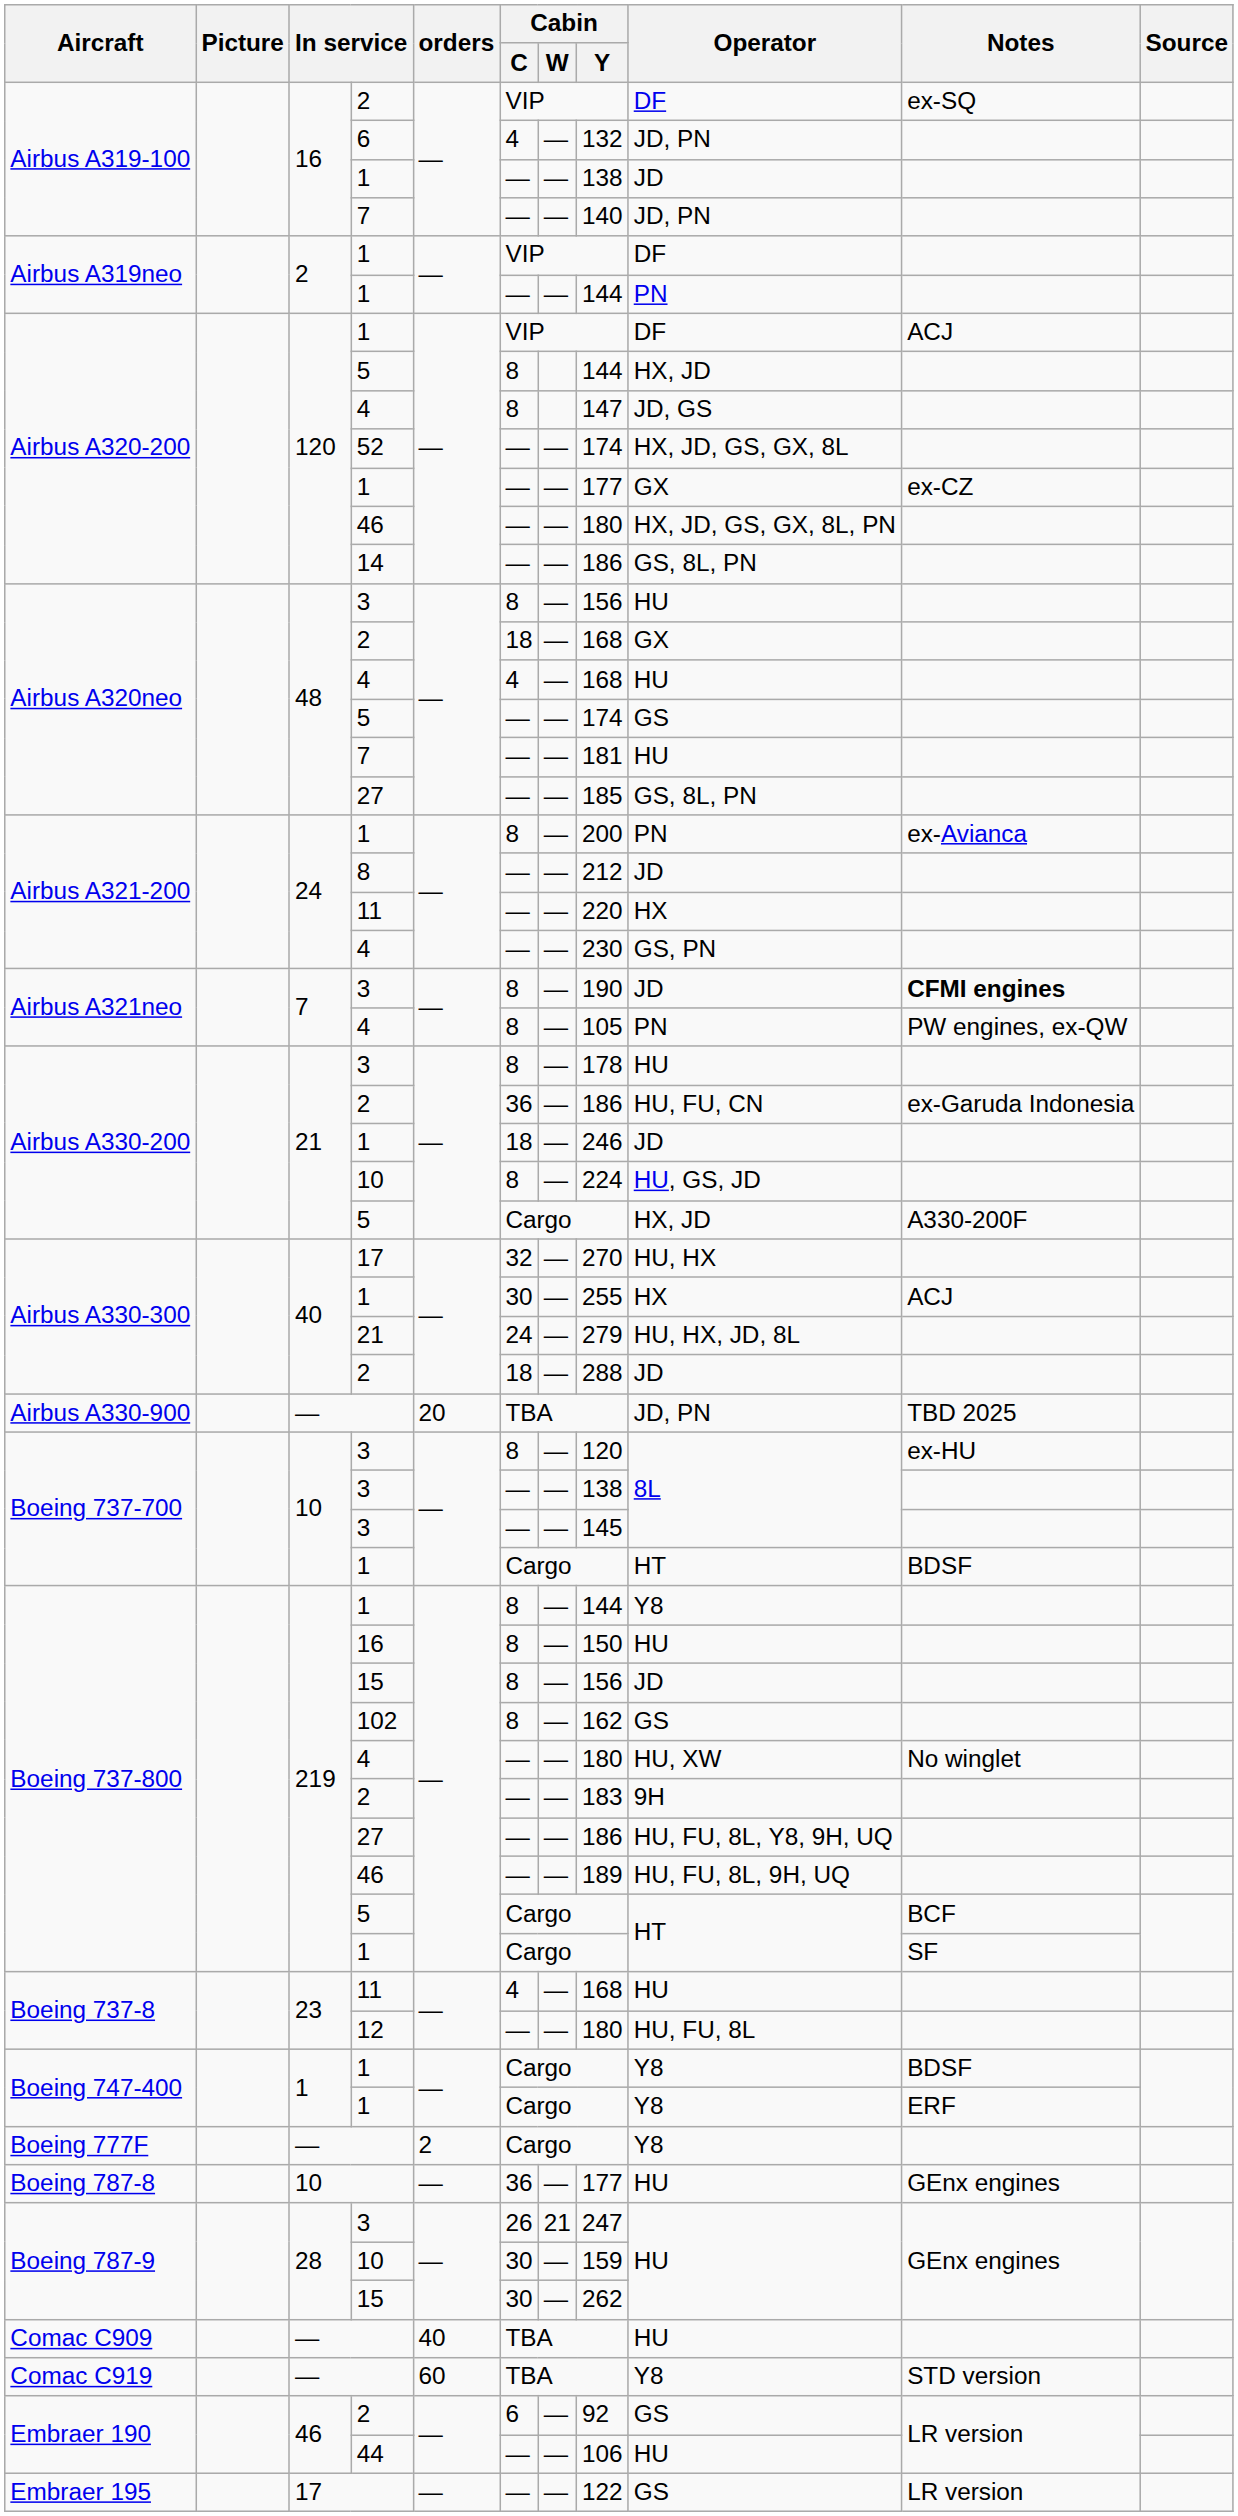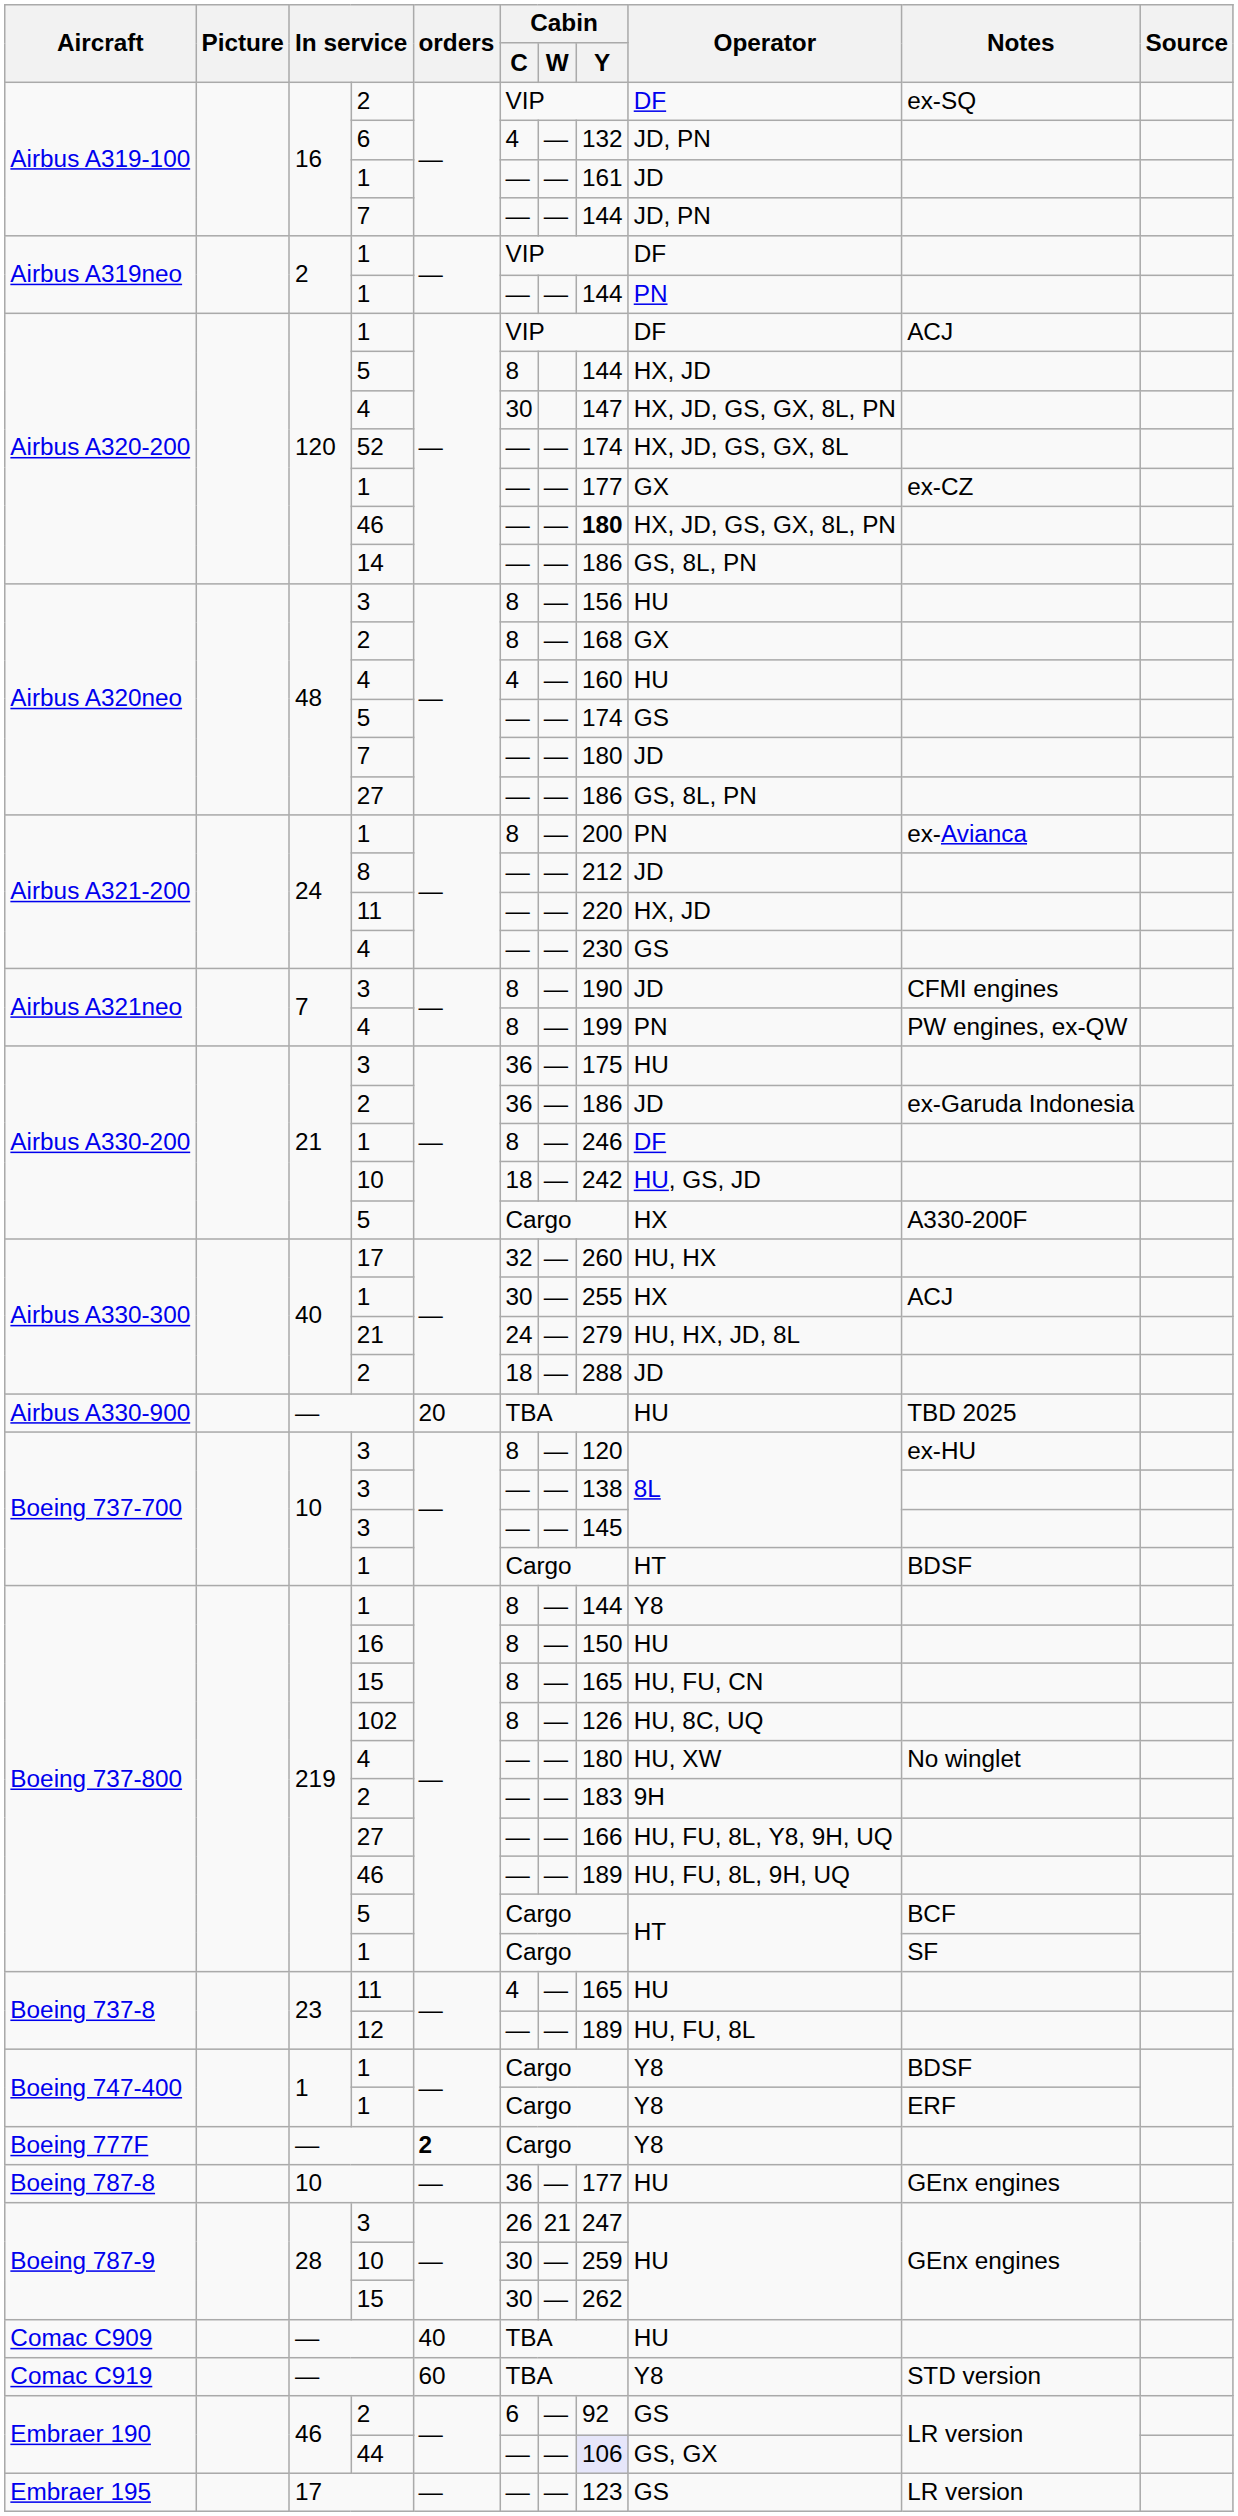 <table class="wikitable">
 <tr>
 <th rowspan="2">Aircraft</th>
 <th rowspan="2">Picture</th>
 <th colspan="2" rowspan="2">In service</th>
 <th rowspan="2">orders</th>
 <th colspan="3">Cabin</th>
 <th rowspan="2">Operator</th>
 <th rowspan="2">Notes</th>
 <th rowspan="2">Source</th>
 </tr>
 <tr>
 <th>C</th>
 <th>W</th>
 <th>Y</th>
 </tr>
 <tr>
 <td rowspan="4"><a href='#'>Airbus A319-100</a></td>
 <td rowspan="4"></td>
 <td rowspan="4">16</td>
 <td>2</td>
 <td rowspan="4">—</td>
 <td colspan="3">VIP</td>
 <td><a href='#'>DF</a></td>
 <td>ex-SQ</td>
 <td></td>
 </tr>
 <tr>
 <td>6</td>
 <td>4</td>
 <td>—</td>
 <td>132</td>
 <td>JD, PN</td>
 <td></td>
 <td></td>
 </tr>
 <tr>
 <td>1</td>
 <td>—</td>
 <td>—</td>
-<td>138</td>
+<td>161</td>
 <td>JD</td>
 <td></td>
 <td></td>
 </tr>
 <tr>
 <td>7</td>
 <td>—</td>
 <td>—</td>
-<td>140</td>
+<td>144</td>
 <td>JD, PN</td>
 <td></td>
 <td></td>
 </tr>
 <tr>
 <td rowspan="2"><a href='#'>Airbus A319neo</a></td>
 <td rowspan="2"></td>
 <td rowspan="2">2</td>
 <td>1</td>
 <td rowspan="2">—</td>
 <td colspan="3">VIP</td>
 <td>DF</td>
 <td></td>
 <td></td>
 </tr>
 <tr>
 <td>1</td>
 <td>—</td>
 <td>—</td>
 <td>144</td>
 <td><a href='#'>PN</a></td>
 <td></td>
 <td></td>
 </tr>
 <tr>
 <td rowspan="7"><a href='#'>Airbus A320-200</a></td>
 <td rowspan="7"></td>
 <td rowspan="7">120</td>
 <td>1</td>
 <td rowspan="7">—</td>
 <td colspan="3">VIP</td>
 <td>DF</td>
 <td>ACJ</td>
 <td></td>
 </tr>
 <tr>
 <td>5</td>
 <td>8</td>
 <td></td>
 <td>144</td>
 <td>HX, JD</td>
 <td></td>
 <td></td>
 </tr>
 <tr>
 <td>4</td>
-<td>8</td>
+<td>30</td>
 <td></td>
 <td>147</td>
-<td>JD, GS</td>
+<td>HX, JD, GS, GX, 8L, PN</td>
 <td></td>
 <td></td>
 </tr>
 <tr>
 <td>52</td>
 <td>—</td>
 <td>—</td>
 <td>174</td>
 <td>HX, JD, GS, GX, 8L</td>
 <td></td>
 <td></td>
 </tr>
 <tr>
 <td>1</td>
 <td>—</td>
 <td>—</td>
 <td>177</td>
 <td>GX</td>
 <td>ex-CZ</td>
 <td></td>
 </tr>
 <tr>
 <td>46</td>
 <td>—</td>
 <td>—</td>
-<td>180</td>
+<td><strong>180</strong></td>
 <td>HX, JD, GS, GX, 8L, PN</td>
 <td></td>
 <td></td>
 </tr>
 <tr>
 <td>14</td>
 <td>—</td>
 <td>—</td>
 <td>186</td>
 <td>GS, 8L, PN</td>
 <td></td>
 <td></td>
 </tr>
 <tr>
 <td rowspan="6"><a href='#'>Airbus A320neo</a></td>
 <td rowspan="6"></td>
 <td rowspan="6">48</td>
 <td>3</td>
 <td rowspan="6">—</td>
 <td>8</td>
 <td>—</td>
 <td>156</td>
 <td>HU</td>
 <td></td>
 <td></td>
 </tr>
 <tr>
 <td>2</td>
-<td>18</td>
+<td>8</td>
 <td>—</td>
 <td>168</td>
 <td>GX</td>
 <td></td>
 <td></td>
 </tr>
 <tr>
 <td>4</td>
 <td>4</td>
 <td>—</td>
-<td>168</td>
+<td>160</td>
 <td>HU</td>
 <td></td>
 <td></td>
 </tr>
 <tr>
 <td>5</td>
 <td>—</td>
 <td>—</td>
 <td>174</td>
 <td>GS</td>
 <td></td>
 <td></td>
 </tr>
 <tr>
 <td>7</td>
 <td>—</td>
 <td>—</td>
-<td>181</td>
-<td>HU</td>
+<td>180</td>
+<td>JD</td>
 <td></td>
 <td></td>
 </tr>
 <tr>
 <td>27</td>
 <td>—</td>
 <td>—</td>
-<td>185</td>
+<td>186</td>
 <td>GS, 8L, PN</td>
 <td></td>
 <td></td>
 </tr>
 <tr>
 <td rowspan="4"><a href='#'>Airbus A321-200</a></td>
 <td rowspan="4"></td>
 <td rowspan="4">24</td>
 <td>1</td>
 <td rowspan="4">—</td>
 <td>8</td>
 <td>—</td>
 <td>200</td>
 <td>PN</td>
 <td>ex-<a href='#'>Avianca</a></td>
 <td></td>
 </tr>
 <tr>
 <td>8</td>
 <td>—</td>
 <td>—</td>
 <td>212</td>
 <td>JD</td>
 <td></td>
 <td></td>
 </tr>
 <tr>
 <td>11</td>
 <td>—</td>
 <td>—</td>
 <td>220</td>
-<td>HX</td>
+<td>HX, JD</td>
 <td></td>
 <td></td>
 </tr>
 <tr>
 <td>4</td>
 <td>—</td>
 <td>—</td>
 <td>230</td>
-<td>GS, PN</td>
+<td>GS</td>
 <td></td>
 <td></td>
 </tr>
 <tr>
 <td rowspan="2"><a href='#'>Airbus A321neo</a></td>
 <td rowspan="2"></td>
 <td rowspan="2">7</td>
 <td>3</td>
 <td rowspan="2">—</td>
 <td>8</td>
 <td>—</td>
 <td>190</td>
 <td>JD</td>
-<td><strong>CFMI engines</strong></td>
+<td>CFMI engines</td>
 <td></td>
 </tr>
 <tr>
 <td>4</td>
 <td>8</td>
 <td>—</td>
-<td>105</td>
+<td>199</td>
 <td>PN</td>
 <td>PW engines, ex-QW</td>
 <td></td>
 </tr>
 <tr>
 <td rowspan="5"><a href='#'>Airbus A330-200</a></td>
 <td rowspan="5"></td>
 <td rowspan="5">21</td>
 <td>3</td>
 <td rowspan="5">—</td>
-<td>8</td>
+<td>36</td>
 <td>—</td>
-<td>178</td>
+<td>175</td>
 <td>HU</td>
 <td></td>
 <td></td>
 </tr>
 <tr>
 <td>2</td>
 <td>36</td>
 <td>—</td>
 <td>186</td>
-<td>HU, FU, CN</td>
+<td>JD</td>
 <td>ex-Garuda Indonesia</td>
 <td></td>
 </tr>
 <tr>
 <td>1</td>
-<td>18</td>
+<td>8</td>
 <td>—</td>
 <td>246</td>
-<td>JD</td>
+<td><a href='#'>DF</a></td>
 <td></td>
 <td></td>
 </tr>
 <tr>
 <td>10</td>
-<td>8</td>
+<td>18</td>
 <td>—</td>
-<td>224</td>
+<td>242</td>
 <td><a href='#'>HU</a>, GS, JD</td>
 <td></td>
 <td></td>
 </tr>
 <tr>
 <td>5</td>
 <td colspan="3">Cargo</td>
-<td>HX, JD</td>
+<td>HX</td>
 <td>A330-200F</td>
 <td></td>
 </tr>
 <tr>
 <td rowspan="4"><a href='#'>Airbus A330-300</a></td>
 <td rowspan="4"></td>
 <td rowspan="4">40</td>
 <td>17</td>
 <td rowspan="4">—</td>
 <td>32</td>
 <td>—</td>
-<td>270</td>
+<td>260</td>
 <td>HU, HX</td>
 <td></td>
 <td></td>
 </tr>
 <tr>
 <td>1</td>
 <td>30</td>
 <td>—</td>
 <td>255</td>
 <td>HX</td>
 <td>ACJ</td>
 <td></td>
 </tr>
 <tr>
 <td>21</td>
 <td>24</td>
 <td>—</td>
 <td>279</td>
 <td>HU, HX, JD, 8L</td>
 <td></td>
 <td></td>
 </tr>
 <tr>
 <td>2</td>
 <td>18</td>
 <td>—</td>
 <td>288</td>
 <td>JD</td>
 <td></td>
 <td></td>
 </tr>
 <tr>
 <td><a href='#'>Airbus A330-900</a></td>
 <td></td>
 <td colspan="2">—</td>
 <td>20</td>
 <td colspan="3">TBA</td>
-<td>JD, PN</td>
+<td>HU</td>
 <td>TBD 2025</td>
 <td></td>
 </tr>
 <tr>
 <td rowspan="4"><a href='#'>Boeing 737-700</a></td>
 <td rowspan="4"></td>
 <td rowspan="4">10</td>
 <td>3</td>
 <td rowspan="4">—</td>
 <td>8</td>
 <td>—</td>
 <td>120</td>
 <td rowspan="3"><a href='#'>8L</a></td>
 <td>ex-HU</td>
 <td></td>
 </tr>
 <tr>
 <td>3</td>
 <td>—</td>
 <td>—</td>
 <td>138</td>
 <td></td>
 <td></td>
 </tr>
 <tr>
 <td>3</td>
 <td>—</td>
 <td>—</td>
 <td>145</td>
 <td></td>
 <td></td>
 </tr>
 <tr>
 <td>1</td>
 <td colspan="3">Cargo</td>
 <td>HT</td>
 <td>BDSF</td>
 <td></td>
 </tr>
 <tr>
 <td rowspan="10"><a href='#'>Boeing 737-800</a></td>
 <td rowspan="10"></td>
 <td rowspan="10">219</td>
 <td>1</td>
 <td rowspan="10">—</td>
 <td>8</td>
 <td>—</td>
 <td>144</td>
 <td>Y8</td>
 <td></td>
 <td></td>
 </tr>
 <tr>
 <td>16</td>
 <td>8</td>
 <td>—</td>
 <td>150</td>
 <td>HU</td>
 <td></td>
 <td></td>
 </tr>
 <tr>
 <td>15</td>
 <td>8</td>
 <td>—</td>
-<td>156</td>
-<td>JD</td>
+<td>165</td>
+<td>HU, FU, CN</td>
 <td></td>
 <td></td>
 </tr>
 <tr>
 <td>102</td>
 <td>8</td>
 <td>—</td>
-<td>162</td>
-<td>GS</td>
+<td>126</td>
+<td>HU, 8C, UQ</td>
 <td></td>
 <td></td>
 </tr>
 <tr>
 <td>4</td>
 <td>—</td>
 <td>—</td>
 <td>180</td>
 <td>HU, XW</td>
 <td>No winglet</td>
 <td></td>
 </tr>
 <tr>
 <td>2</td>
 <td>—</td>
 <td>—</td>
 <td>183</td>
 <td>9H</td>
 <td></td>
 <td></td>
 </tr>
 <tr>
 <td>27</td>
 <td>—</td>
 <td>—</td>
-<td>186</td>
+<td>166</td>
 <td>HU, FU, 8L, Y8, 9H, UQ</td>
 <td></td>
 <td></td>
 </tr>
 <tr>
 <td>46</td>
 <td>—</td>
 <td>—</td>
 <td>189</td>
 <td>HU, FU, 8L, 9H, UQ</td>
 <td></td>
 <td></td>
 </tr>
 <tr>
 <td>5</td>
 <td colspan="3">Cargo</td>
 <td rowspan="2">HT</td>
 <td>BCF</td>
 <td rowspan="2"></td>
 </tr>
 <tr>
 <td>1</td>
 <td colspan="3">Cargo</td>
 <td>SF</td>
 </tr>
 <tr>
 <td rowspan="2"><a href='#'>Boeing 737-8</a></td>
 <td rowspan="2"></td>
 <td rowspan="2">23</td>
 <td>11</td>
 <td rowspan="2">—</td>
 <td>4</td>
 <td>—</td>
-<td>168</td>
+<td>165</td>
 <td>HU</td>
 <td></td>
 <td></td>
 </tr>
 <tr>
 <td>12</td>
 <td>—</td>
 <td>—</td>
-<td>180</td>
+<td>189</td>
 <td>HU, FU, 8L</td>
 <td></td>
 <td></td>
 </tr>
 <tr>
 <td rowspan="2"><a href='#'>Boeing 747-400</a></td>
 <td rowspan="2"></td>
 <td rowspan="2">1</td>
 <td>1</td>
 <td rowspan="2">—</td>
 <td colspan="3">Cargo</td>
 <td>Y8</td>
 <td>BDSF</td>
 <td rowspan="2"></td>
 </tr>
 <tr>
 <td>1</td>
 <td colspan="3">Cargo</td>
 <td>Y8</td>
 <td>ERF</td>
 </tr>
 <tr>
 <td><a href='#'>Boeing 777F</a></td>
 <td></td>
 <td colspan="2">—</td>
-<td>2</td>
+<td><strong>2</strong></td>
 <td colspan="3">Cargo</td>
 <td>Y8</td>
 <td></td>
 <td></td>
 </tr>
 <tr>
 <td><a href='#'>Boeing 787-8</a></td>
 <td></td>
 <td colspan="2">10</td>
 <td>—</td>
 <td>36</td>
 <td>—</td>
 <td>177</td>
 <td>HU</td>
 <td>GEnx engines</td>
 <td></td>
 </tr>
 <tr>
 <td rowspan="3"><a href='#'>Boeing 787-9</a></td>
 <td rowspan="3"></td>
 <td rowspan="3">28</td>
 <td>3</td>
 <td rowspan="3">—</td>
 <td>26</td>
 <td>21</td>
 <td>247</td>
 <td rowspan="3">HU</td>
 <td rowspan="3">GEnx engines</td>
 <td rowspan="3"></td>
 </tr>
 <tr>
 <td>10</td>
 <td>30</td>
 <td>—</td>
-<td>159</td>
+<td>259</td>
 </tr>
 <tr>
 <td>15</td>
 <td>30</td>
 <td>—</td>
 <td>262</td>
 </tr>
 <tr>
 <td><a href='#'>Comac C909</a></td>
 <td></td>
 <td colspan="2">—</td>
 <td>40</td>
 <td colspan="3">TBA</td>
 <td>HU</td>
 <td></td>
 <td></td>
 </tr>
 <tr>
 <td><a href='#'>Comac C919</a></td>
 <td></td>
 <td colspan="2">—</td>
 <td>60</td>
 <td colspan="3">TBA</td>
 <td>Y8</td>
 <td>STD version</td>
 <td></td>
 </tr>
 <tr>
 <td rowspan="2"><a href='#'>Embraer 190</a></td>
 <td rowspan="2"></td>
 <td rowspan="2">46</td>
 <td>2</td>
 <td rowspan="2">—</td>
 <td>6</td>
 <td>—</td>
 <td>92</td>
 <td>GS</td>
 <td rowspan="2">LR version</td>
 <td></td>
 </tr>
 <tr>
 <td>44</td>
 <td>—</td>
 <td>—</td>
-<td>106</td>
-<td>HU</td>
+<td style="background: lavender;">106</td>
+<td>GS, GX</td>
 <td></td>
 </tr>
 <tr>
 <td><a href='#'>Embraer 195</a></td>
 <td></td>
 <td colspan="2">17</td>
 <td>—</td>
 <td>—</td>
 <td>—</td>
-<td>122</td>
+<td>123</td>
 <td>GS</td>
 <td>LR version</td>
 <td></td>
 </tr>
 </table>
